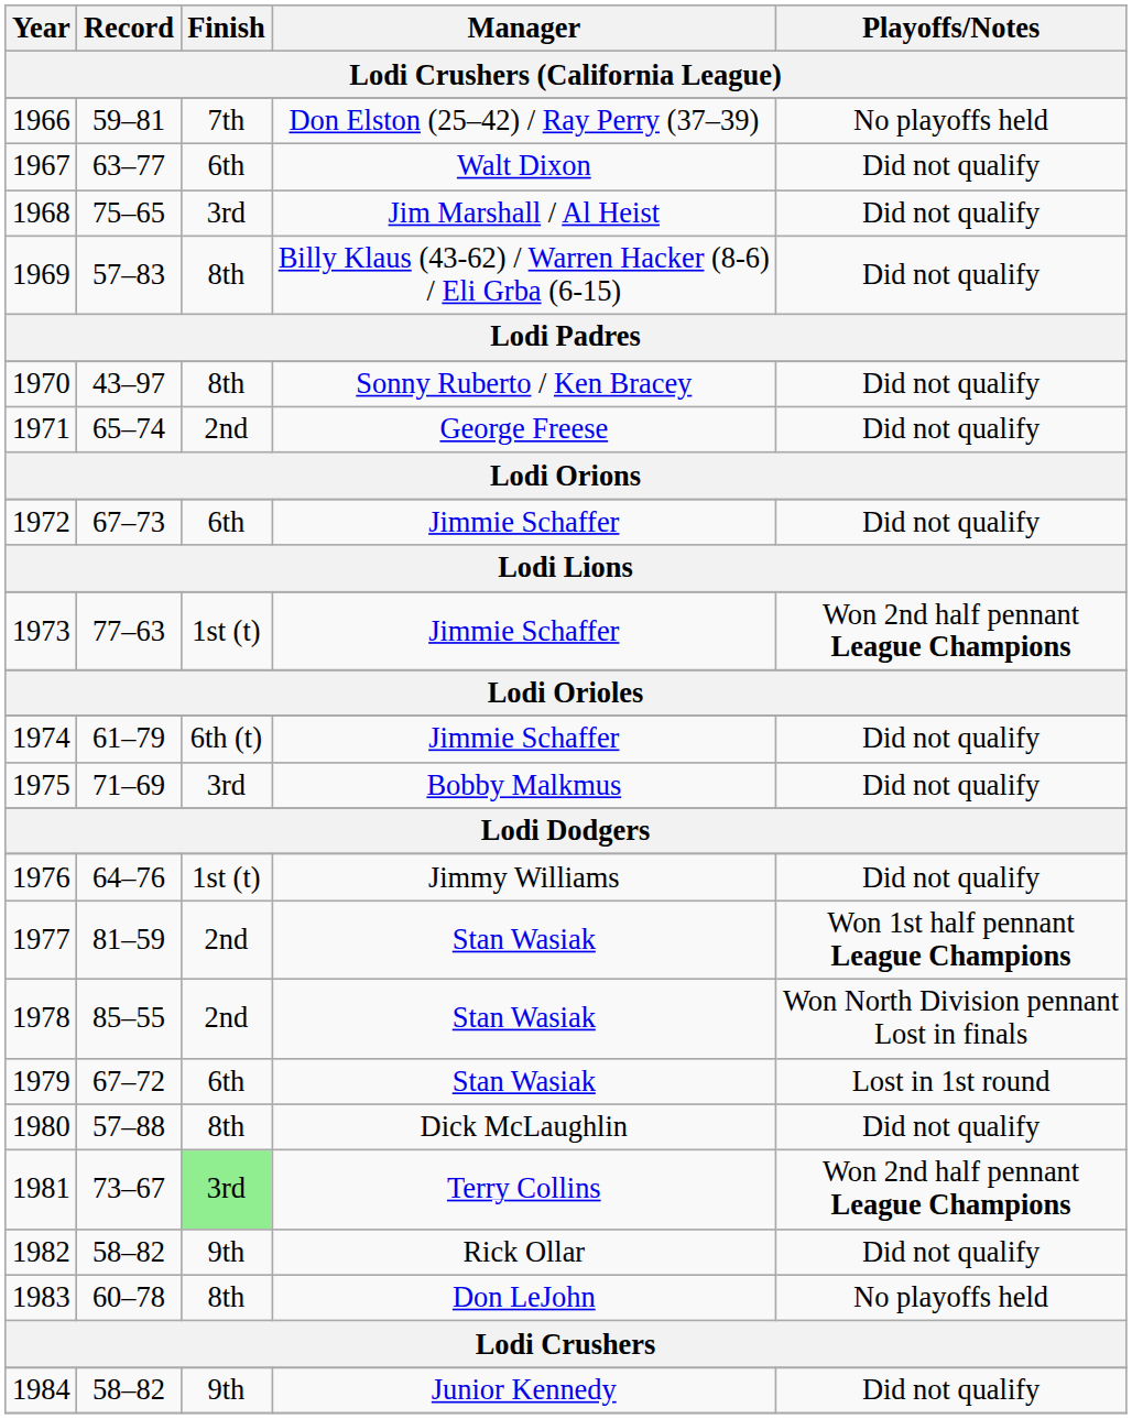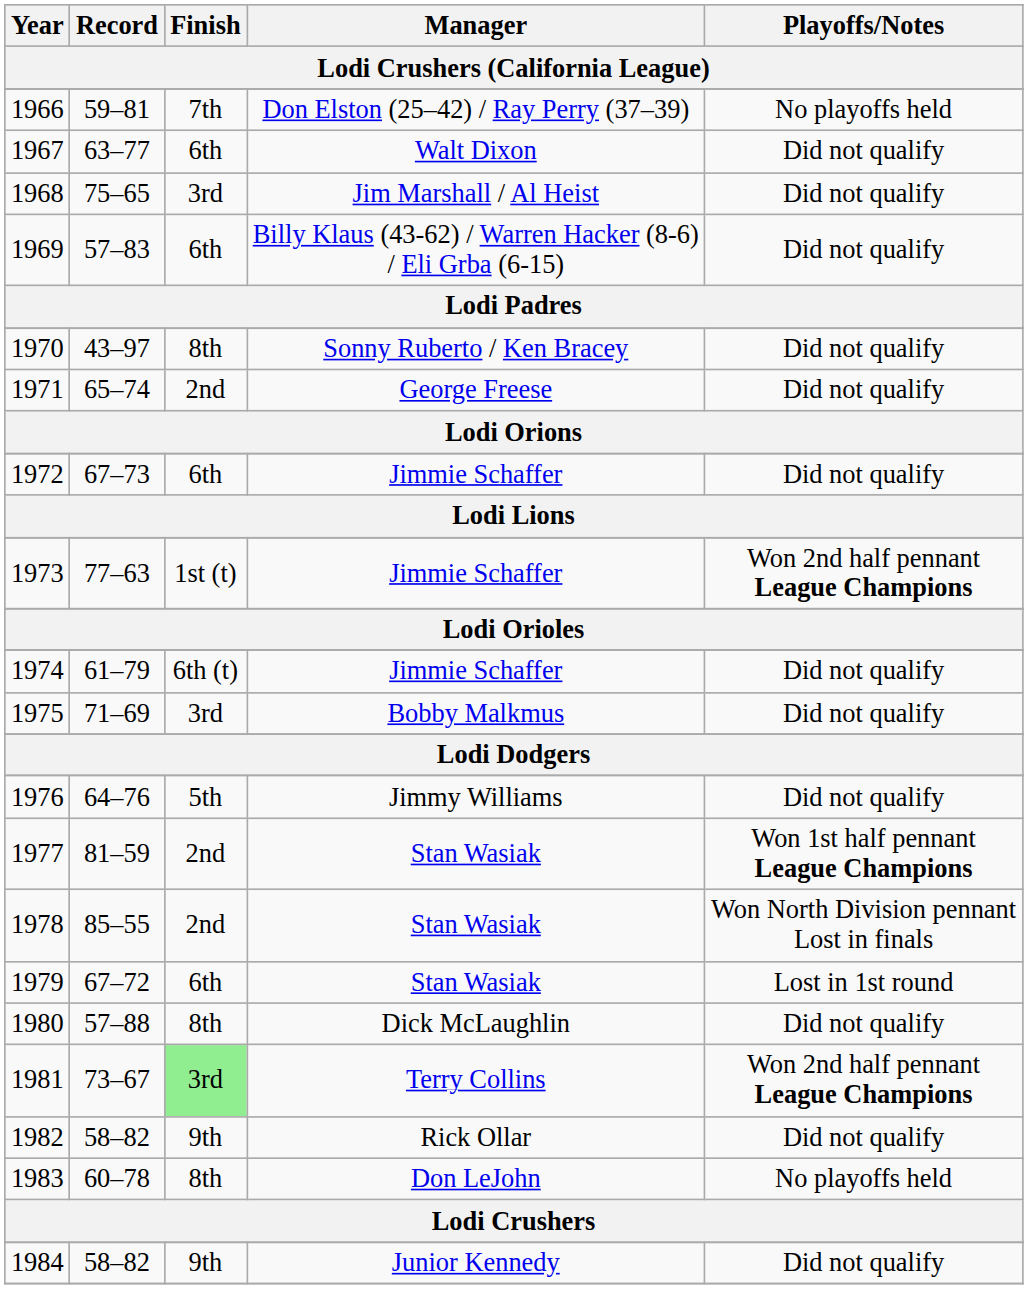 <table class="wikitable" style="text-align:center">
 <tr>
 <th>Year</th>
 <th>Record</th>
 <th>Finish</th>
 <th>Manager</th>
 <th>Playoffs/Notes</th>
 </tr>
 <tr>
 <th colspan="9">Lodi Crushers (California League)</th>
 </tr>
 <tr>
 </tr>
 <tr align=center>
 <td>1966</td>
 <td>59–81</td>
 <td>7th</td>
 <td><a href='#'>Don Elston</a> (25–42) / <a href='#'>Ray Perry</a> (37–39)</td>
 <td>No playoffs held</td>
 </tr>
 <tr align=center>
 <td>1967</td>
 <td>63–77</td>
 <td>6th</td>
 <td><a href='#'>Walt Dixon</a></td>
 <td>Did not qualify</td>
 </tr>
 <tr align=center>
 <td>1968</td>
 <td>75–65</td>
 <td>3rd</td>
 <td><a href='#'>Jim Marshall</a> / <a href='#'>Al Heist</a></td>
 <td>Did not qualify</td>
 </tr>
 <tr align=center>
 <td>1969</td>
 <td>57–83</td>
-<td>8th</td>
+<td>6th</td>
 <td><a href='#'>Billy Klaus</a> (43-62) / <a href='#'>Warren Hacker</a> (8-6) <br>/ <a href='#'>Eli Grba</a> (6-15)</td>
 <td>Did not qualify</td>
 </tr>
 <tr>
 <th colspan="9">Lodi Padres</th>
 </tr>
 <tr>
 </tr>
 <tr align=center>
 <td>1970</td>
 <td>43–97</td>
 <td>8th</td>
 <td><a href='#'>Sonny Ruberto</a> / <a href='#'>Ken Bracey</a></td>
 <td>Did not qualify</td>
 </tr>
 <tr align=center>
 <td>1971</td>
 <td>65–74</td>
 <td>2nd</td>
 <td><a href='#'>George Freese</a></td>
 <td>Did not qualify</td>
 </tr>
 <tr>
 <th colspan="9">Lodi Orions</th>
 </tr>
 <tr>
 </tr>
 <tr align=center>
 <td>1972</td>
 <td>67–73</td>
 <td>6th</td>
 <td><a href='#'>Jimmie Schaffer</a></td>
 <td>Did not qualify</td>
 </tr>
 <tr>
 <th colspan="9">Lodi Lions</th>
 </tr>
 <tr>
 </tr>
 <tr align=center>
 <td>1973</td>
 <td>77–63</td>
 <td>1st (t)</td>
 <td><a href='#'>Jimmie Schaffer</a></td>
 <td>Won 2nd half pennant<br><strong>League Champions</strong></td>
 </tr>
 <tr align=center>
 </tr>
 <tr>
 <th colspan="9">Lodi Orioles</th>
 </tr>
 <tr>
 </tr>
 <tr align=center>
 <td>1974</td>
 <td>61–79</td>
 <td>6th (t)</td>
 <td><a href='#'>Jimmie Schaffer</a></td>
 <td>Did not qualify</td>
 </tr>
 <tr align=center>
 <td>1975</td>
 <td>71–69</td>
 <td>3rd</td>
 <td><a href='#'>Bobby Malkmus</a></td>
 <td>Did not qualify</td>
 </tr>
 <tr align=center>
 </tr>
 <tr>
 <th colspan="9">Lodi Dodgers</th>
 </tr>
 <tr>
 </tr>
 <tr align=center>
 <td>1976</td>
 <td>64–76</td>
-<td>1st (t)</td>
+<td>5th</td>
 <td>Jimmy Williams</td>
 <td>Did not qualify</td>
 </tr>
 <tr align=center>
 <td>1977</td>
 <td>81–59</td>
 <td>2nd</td>
 <td><a href='#'>Stan Wasiak</a></td>
 <td>Won 1st half pennant<br><strong>League Champions</strong></td>
 </tr>
 <tr align=center>
 <td>1978</td>
 <td>85–55</td>
 <td>2nd</td>
 <td><a href='#'>Stan Wasiak</a></td>
 <td>Won North Division pennant<br>Lost in finals</td>
 </tr>
 <tr align=center>
 <td>1979</td>
 <td>67–72</td>
 <td>6th</td>
 <td><a href='#'>Stan Wasiak</a></td>
 <td>Lost in 1st round</td>
 </tr>
 <tr align=center>
 <td>1980</td>
 <td>57–88</td>
 <td>8th</td>
 <td>Dick McLaughlin</td>
 <td>Did not qualify</td>
 </tr>
 <tr align=center>
 <td>1981</td>
 <td>73–67</td>
 <td style="background: lightgreen;">3rd</td>
 <td><a href='#'>Terry Collins</a></td>
 <td>Won 2nd half pennant<br><strong>League Champions</strong></td>
 </tr>
 <tr align=center>
 <td>1982</td>
 <td>58–82</td>
 <td>9th</td>
 <td>Rick Ollar</td>
 <td>Did not qualify</td>
 </tr>
 <tr align=center>
 <td>1983</td>
 <td>60–78</td>
 <td>8th</td>
 <td><a href='#'>Don LeJohn</a></td>
 <td>No playoffs held</td>
 </tr>
 <tr>
 <th colspan="9">Lodi Crushers</th>
 </tr>
 <tr>
 </tr>
 <tr align=center>
 <td>1984</td>
 <td>58–82</td>
 <td>9th</td>
 <td><a href='#'>Junior Kennedy</a></td>
 <td>Did not qualify</td>
 </tr>
 <tr align=center>
 </tr>
 </table>
